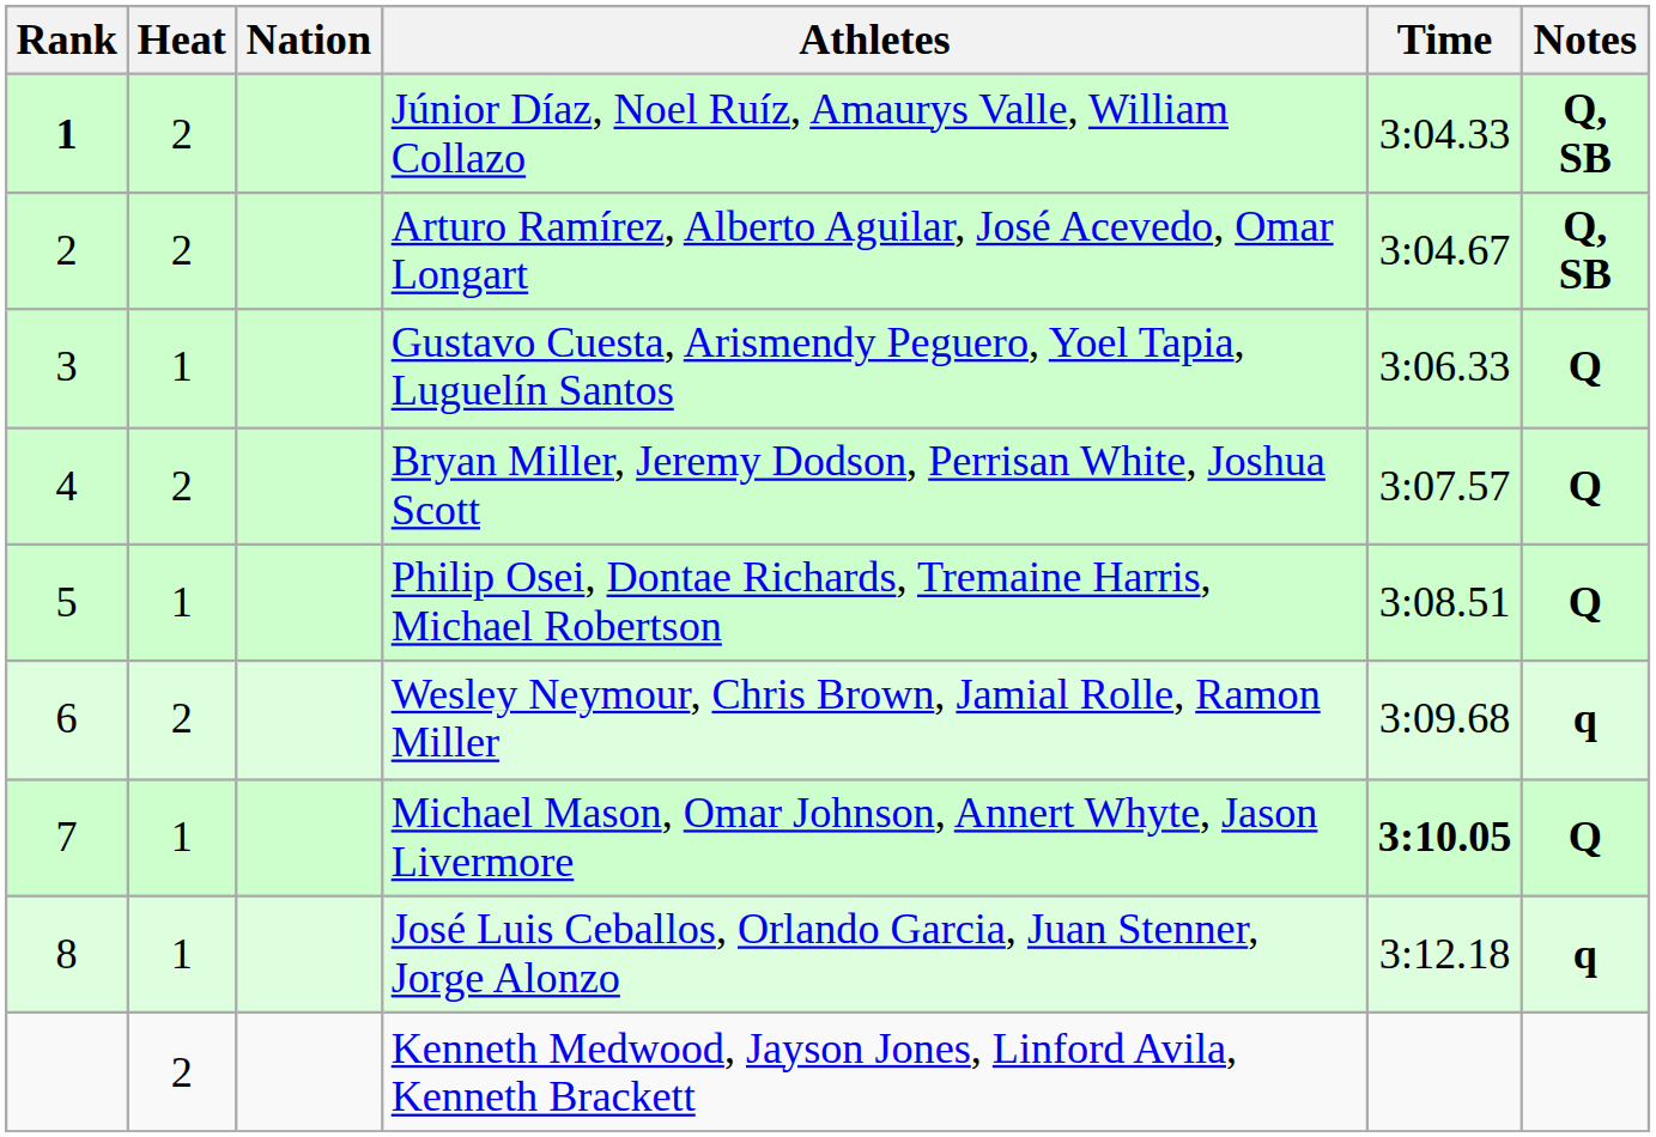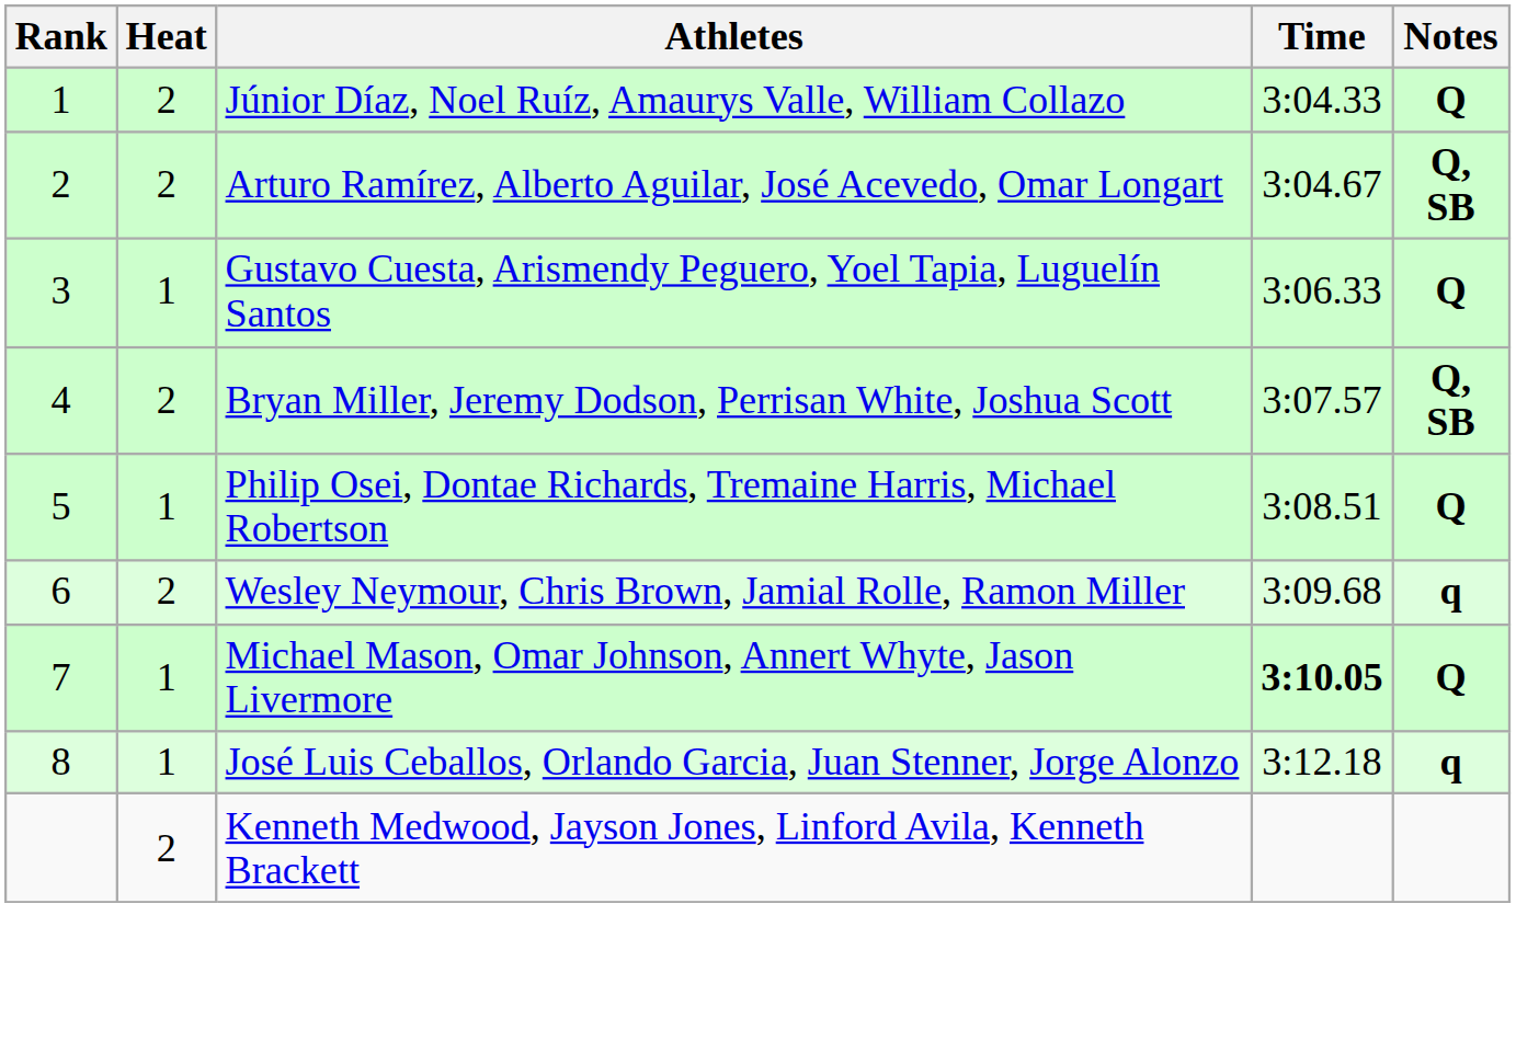 <table class="wikitable sortable" style="text-align:center">
 <tr>
 <th>Rank</th>
 <th>Heat</th>
-<th>Nation</th>
 <th>Athletes</th>
 <th>Time</th>
 <th>Notes</th>
 </tr>
 <tr bgcolor=ccffcc>
-<td><strong>1</strong></td>
+<td>1</td>
 <td>2</td>
-<td align=left></td>
 <td align=left><a href='#'>Júnior Díaz</a>, <a href='#'>Noel Ruíz</a>, <a href='#'>Amaurys Valle</a>, <a href='#'>William Collazo</a></td>
 <td>3:04.33</td>
-<td><strong>Q, SB</strong></td>
+<td><strong>Q</strong></td>
 </tr>
 <tr bgcolor=ccffcc>
 <td>2</td>
 <td>2</td>
-<td align=left></td>
 <td align=left><a href='#'>Arturo Ramírez</a>, <a href='#'>Alberto Aguilar</a>, <a href='#'>José Acevedo</a>, <a href='#'>Omar Longart</a></td>
 <td>3:04.67</td>
 <td><strong>Q, SB</strong></td>
 </tr>
 <tr bgcolor=ccffcc>
 <td>3</td>
 <td>1</td>
-<td align=left></td>
 <td align=left><a href='#'>Gustavo Cuesta</a>, <a href='#'>Arismendy Peguero</a>, <a href='#'>Yoel Tapia</a>, <a href='#'>Luguelín Santos</a></td>
 <td>3:06.33</td>
 <td><strong>Q</strong></td>
 </tr>
 <tr bgcolor=ccffcc>
 <td>4</td>
 <td>2</td>
-<td align=left></td>
 <td align=left><a href='#'>Bryan Miller</a>, <a href='#'>Jeremy Dodson</a>, <a href='#'>Perrisan White</a>, <a href='#'>Joshua Scott</a></td>
 <td>3:07.57</td>
-<td><strong>Q</strong></td>
+<td><strong>Q, SB</strong></td>
 </tr>
 <tr bgcolor=ccffcc>
 <td>5</td>
 <td>1</td>
-<td align=left></td>
 <td align=left><a href='#'>Philip Osei</a>, <a href='#'>Dontae Richards</a>, <a href='#'>Tremaine Harris</a>, <a href='#'>Michael Robertson</a></td>
 <td>3:08.51</td>
 <td><strong>Q</strong></td>
 </tr>
 <tr bgcolor=ddffdd>
 <td>6</td>
 <td>2</td>
-<td align=left></td>
 <td align=left><a href='#'>Wesley Neymour</a>, <a href='#'>Chris Brown</a>, <a href='#'>Jamial Rolle</a>, <a href='#'>Ramon Miller</a></td>
 <td>3:09.68</td>
 <td><strong>q</strong></td>
 </tr>
 <tr bgcolor=ccffcc>
 <td>7</td>
 <td>1</td>
-<td align=left></td>
 <td align=left><a href='#'>Michael Mason</a>, <a href='#'>Omar Johnson</a>, <a href='#'>Annert Whyte</a>, <a href='#'>Jason Livermore</a></td>
 <td><strong>3:10.05</strong></td>
 <td><strong>Q</strong></td>
 </tr>
 <tr bgcolor=ddffdd>
 <td>8</td>
 <td>1</td>
-<td align=left></td>
 <td align=left><a href='#'>José Luis Ceballos</a>, <a href='#'>Orlando Garcia</a>, <a href='#'>Juan Stenner</a>, <a href='#'>Jorge Alonzo</a></td>
 <td>3:12.18</td>
 <td><strong>q</strong></td>
 </tr>
 <tr>
 <td></td>
 <td>2</td>
-<td align=left></td>
 <td align=left><a href='#'>Kenneth Medwood</a>, <a href='#'>Jayson Jones</a>, <a href='#'>Linford Avila</a>, <a href='#'>Kenneth Brackett</a></td>
 <td><strong></strong></td>
 <td></td>
 </tr>
 </table>
